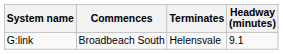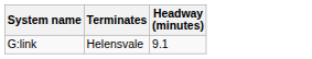 <table class="wikitable">
 <tr>
 <th>System name</th>
-<th>Commences</th>
 <th>Terminates</th>
 <th>Headway<br>(minutes)</th>
 </tr>
 <tr>
 <td>G:link</td>
-<td>Broadbeach South</td>
 <td>Helensvale</td>
 <td>9.1</td>
 </tr>
 </table>
